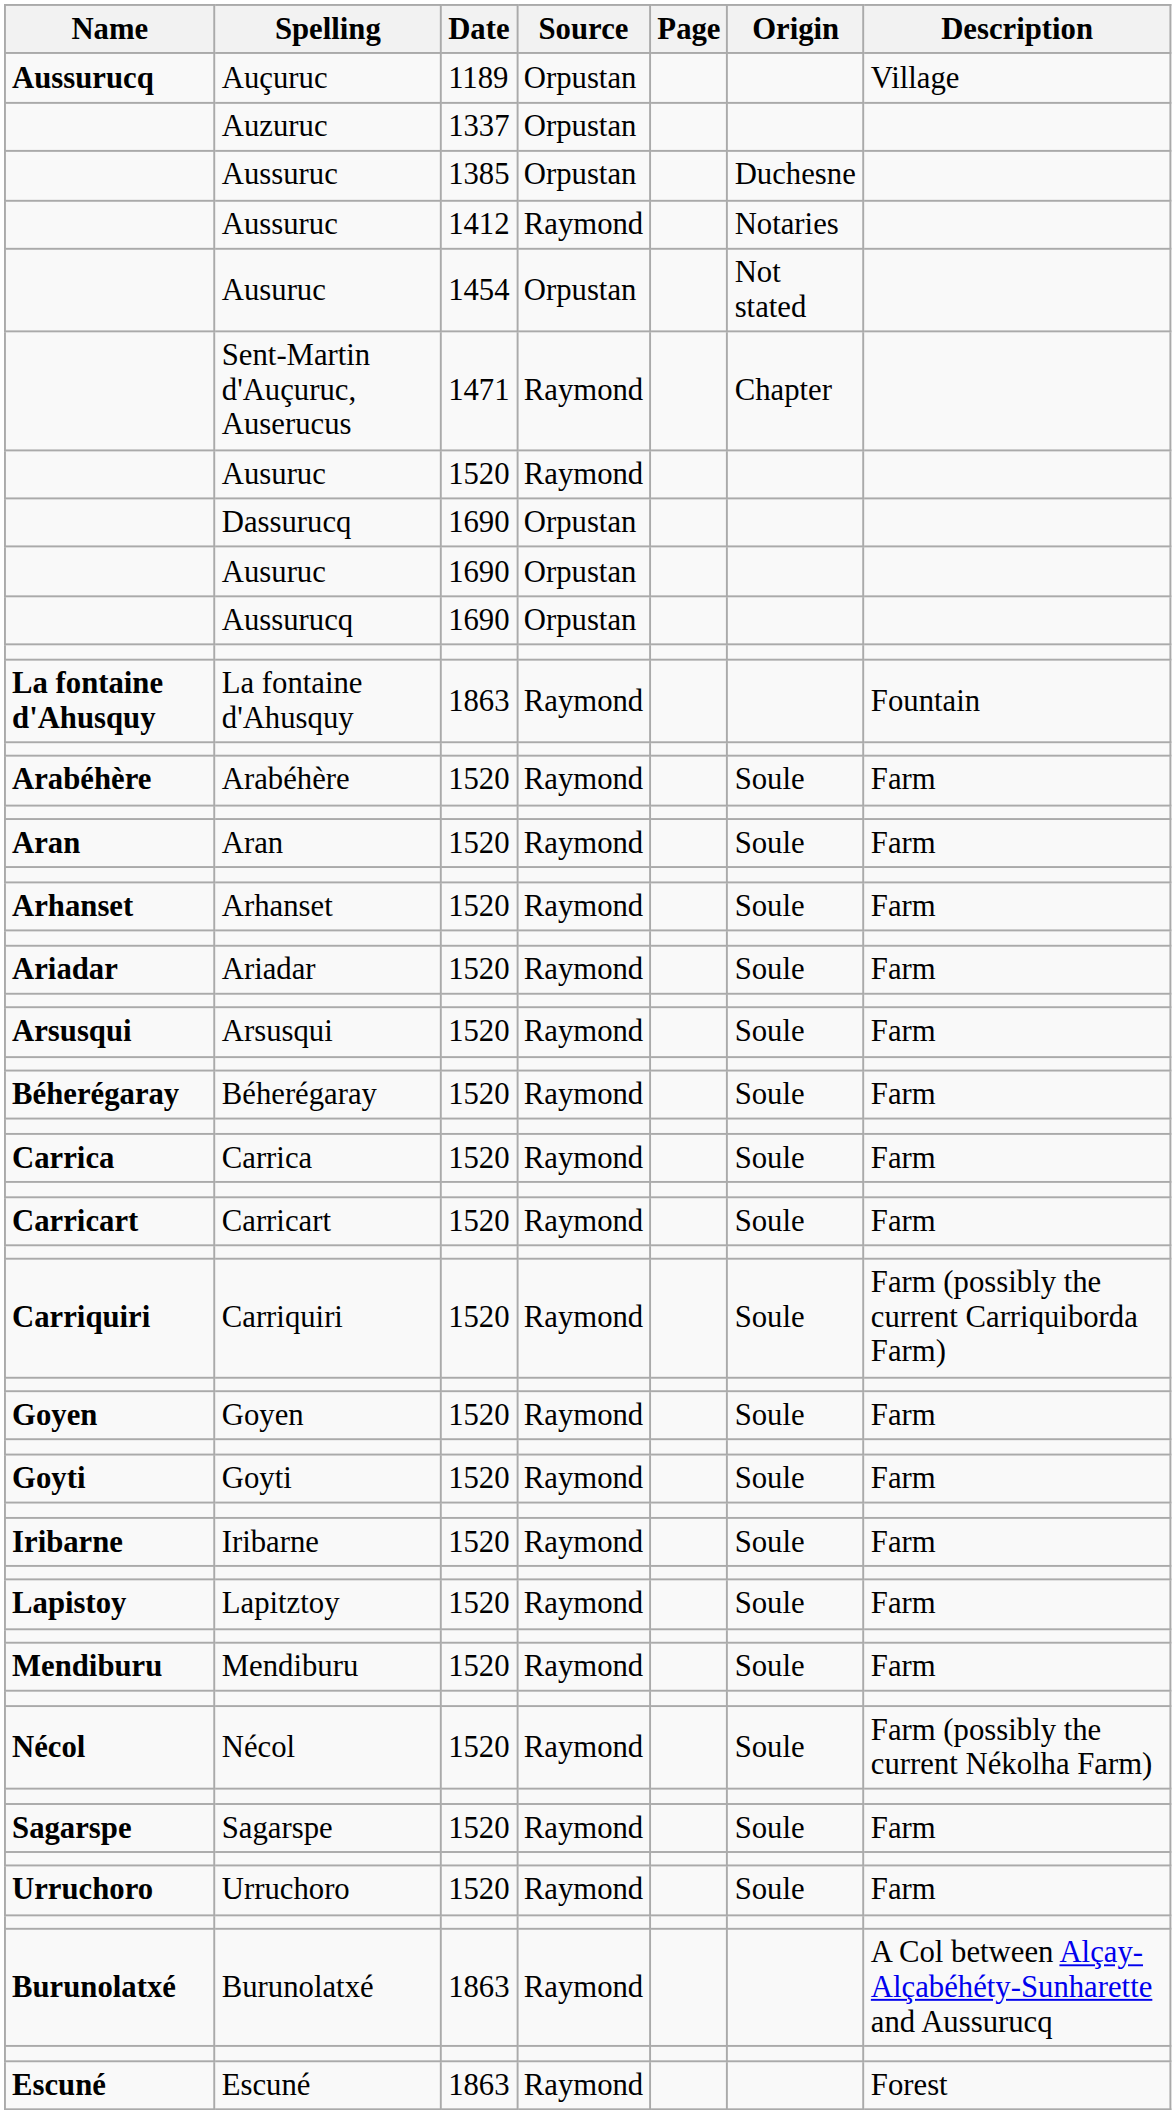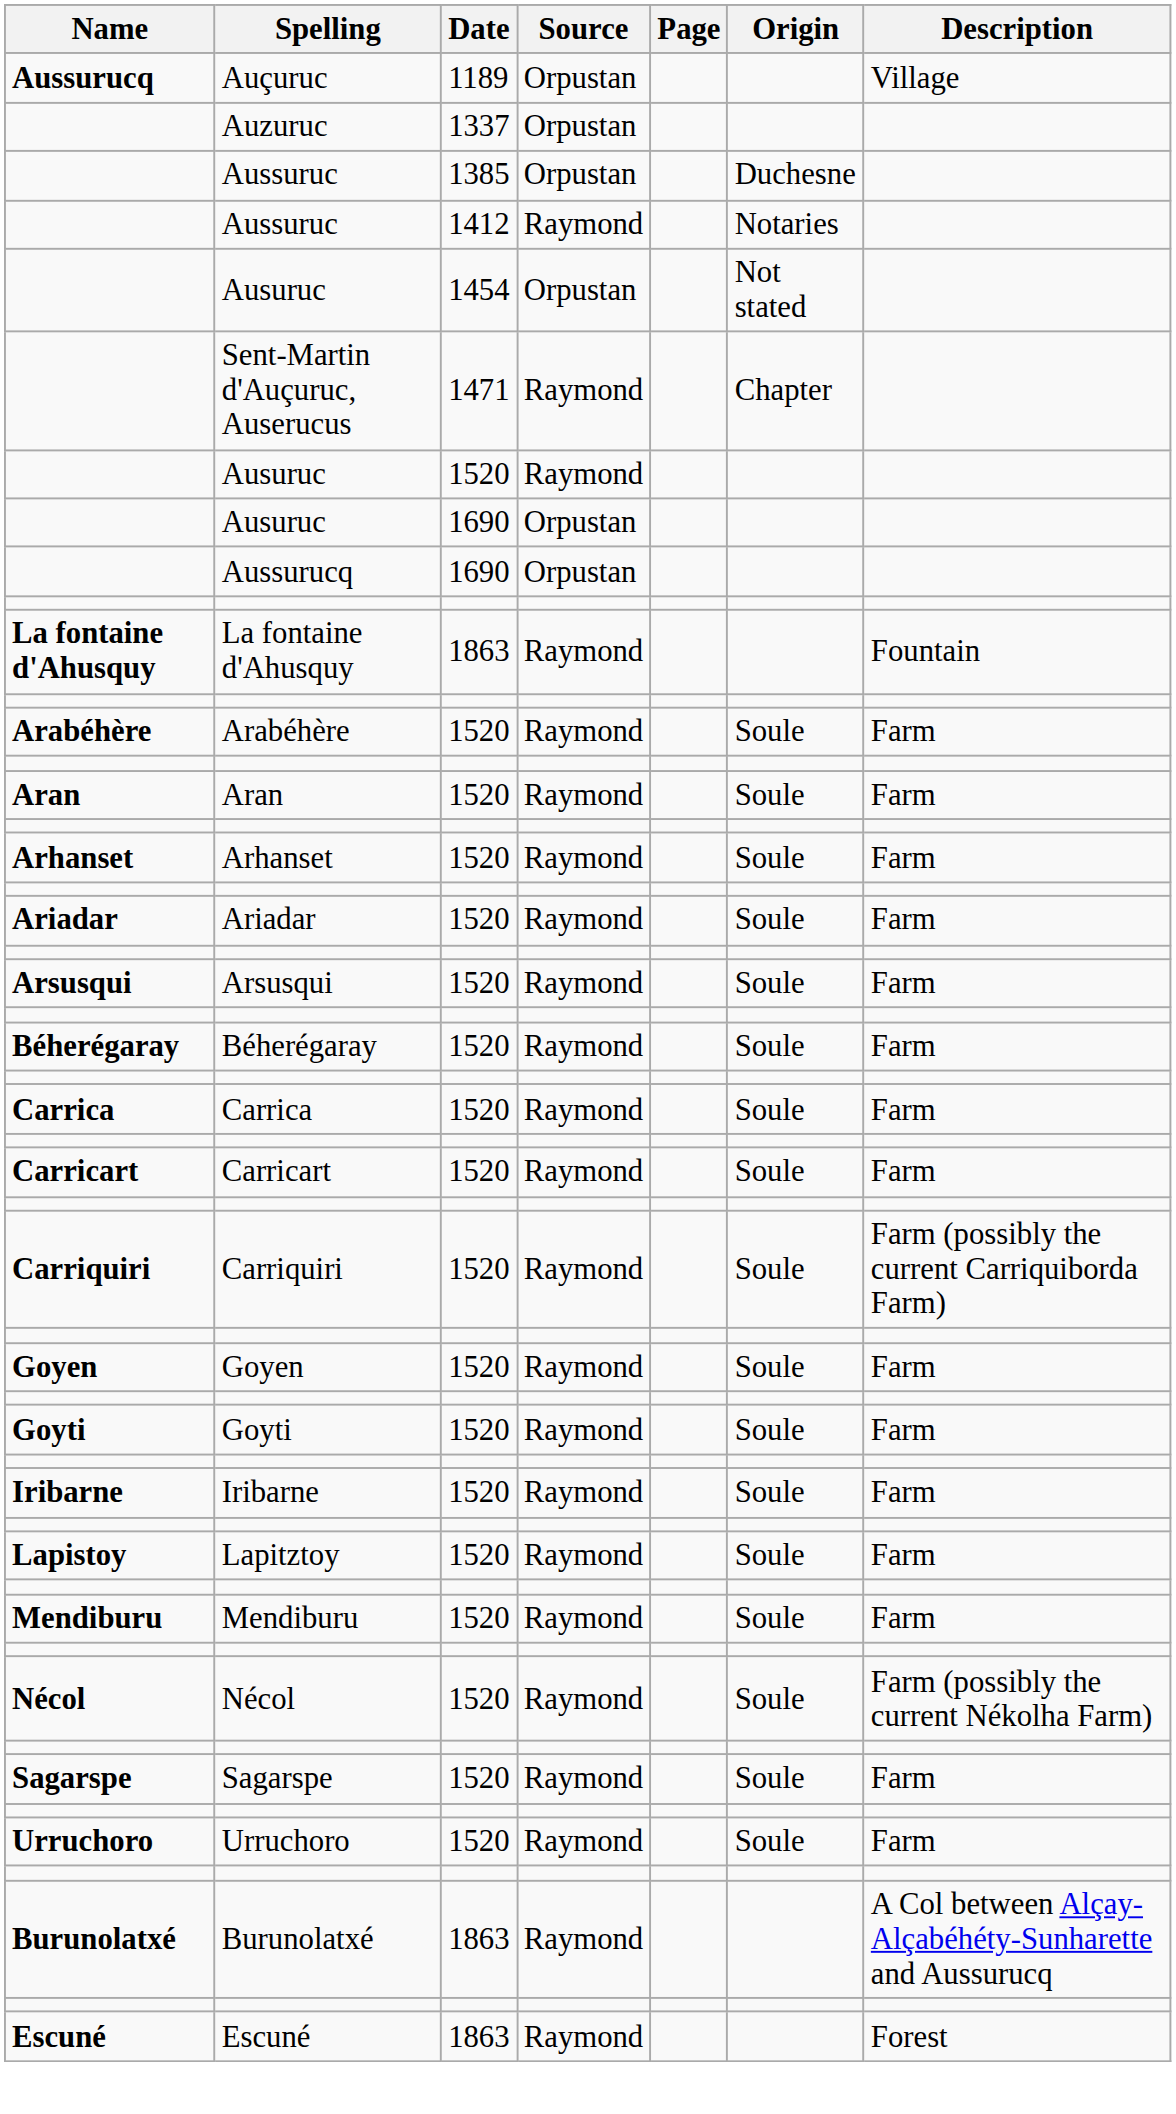 <table class="wikitable">
 <tr>
 <th>Name</th>
 <th>Spelling</th>
 <th>Date</th>
 <th>Source</th>
 <th>Page</th>
 <th>Origin</th>
 <th>Description</th>
 </tr>
 <tr>
 <td><strong>Aussurucq</strong></td>
 <td>Auçuruc</td>
 <td>1189</td>
 <td>Orpustan</td>
 <td></td>
 <td></td>
 <td>Village</td>
 </tr>
 <tr>
 <td></td>
 <td>Auzuruc</td>
 <td>1337</td>
 <td>Orpustan</td>
 <td></td>
 <td></td>
 <td></td>
 </tr>
 <tr>
 <td></td>
 <td>Aussuruc</td>
 <td>1385</td>
 <td>Orpustan</td>
 <td></td>
 <td>Duchesne</td>
 <td></td>
 </tr>
 <tr>
 <td></td>
 <td>Aussuruc</td>
 <td>1412</td>
 <td>Raymond</td>
 <td></td>
 <td>Notaries</td>
 <td></td>
 </tr>
 <tr>
 <td></td>
 <td>Ausuruc</td>
 <td>1454</td>
 <td>Orpustan</td>
 <td></td>
 <td>Not stated</td>
 <td></td>
 </tr>
 <tr>
 <td></td>
 <td>Sent-Martin d'Auçuruc, Auserucus</td>
 <td>1471</td>
 <td>Raymond</td>
 <td></td>
 <td>Chapter</td>
 <td></td>
 </tr>
 <tr>
 <td></td>
 <td>Ausuruc</td>
 <td>1520</td>
 <td>Raymond</td>
-<td></td>
-<td></td>
-<td></td>
-</tr>
-<tr>
-<td></td>
-<td>Dassurucq</td>
-<td>1690</td>
-<td>Orpustan</td>
 <td></td>
 <td></td>
 <td></td>
 </tr>
 <tr>
 <td></td>
 <td>Ausuruc</td>
 <td>1690</td>
 <td>Orpustan</td>
 <td></td>
 <td></td>
 <td></td>
 </tr>
 <tr>
 <td></td>
 <td>Aussurucq</td>
 <td>1690</td>
 <td>Orpustan</td>
 <td></td>
 <td></td>
 <td></td>
 </tr>
 <tr>
 <td></td>
 <td></td>
 <td></td>
 <td></td>
 <td></td>
 <td></td>
 <td></td>
 </tr>
 <tr>
 <td><strong>La fontaine d'Ahusquy</strong></td>
 <td>La fontaine d'Ahusquy</td>
 <td>1863</td>
 <td>Raymond</td>
 <td></td>
 <td></td>
 <td>Fountain</td>
 </tr>
 <tr>
 <td></td>
 <td></td>
 <td></td>
 <td></td>
 <td></td>
 <td></td>
 <td></td>
 </tr>
 <tr>
 <td><strong>Arabéhère</strong></td>
 <td>Arabéhère</td>
 <td>1520</td>
 <td>Raymond</td>
 <td></td>
 <td>Soule</td>
 <td>Farm</td>
 </tr>
 <tr>
 <td></td>
 <td></td>
 <td></td>
 <td></td>
 <td></td>
 <td></td>
 <td></td>
 </tr>
 <tr>
 <td><strong>Aran</strong></td>
 <td>Aran</td>
 <td>1520</td>
 <td>Raymond</td>
 <td></td>
 <td>Soule</td>
 <td>Farm</td>
 </tr>
 <tr>
 <td></td>
 <td></td>
 <td></td>
 <td></td>
 <td></td>
 <td></td>
 <td></td>
 </tr>
 <tr>
 <td><strong>Arhanset</strong></td>
 <td>Arhanset</td>
 <td>1520</td>
 <td>Raymond</td>
 <td></td>
 <td>Soule</td>
 <td>Farm</td>
 </tr>
 <tr>
 <td></td>
 <td></td>
 <td></td>
 <td></td>
 <td></td>
 <td></td>
 <td></td>
 </tr>
 <tr>
 <td><strong>Ariadar</strong></td>
 <td>Ariadar</td>
 <td>1520</td>
 <td>Raymond</td>
 <td></td>
 <td>Soule</td>
 <td>Farm</td>
 </tr>
 <tr>
 <td></td>
 <td></td>
 <td></td>
 <td></td>
 <td></td>
 <td></td>
 <td></td>
 </tr>
 <tr>
 <td><strong>Arsusqui</strong></td>
 <td>Arsusqui</td>
 <td>1520</td>
 <td>Raymond</td>
 <td></td>
 <td>Soule</td>
 <td>Farm</td>
 </tr>
 <tr>
 <td></td>
 <td></td>
 <td></td>
 <td></td>
 <td></td>
 <td></td>
 <td></td>
 </tr>
 <tr>
 <td><strong>Béherégaray</strong></td>
 <td>Béherégaray</td>
 <td>1520</td>
 <td>Raymond</td>
 <td></td>
 <td>Soule</td>
 <td>Farm</td>
 </tr>
 <tr>
 <td></td>
 <td></td>
 <td></td>
 <td></td>
 <td></td>
 <td></td>
 <td></td>
 </tr>
 <tr>
 <td><strong>Carrica</strong></td>
 <td>Carrica</td>
 <td>1520</td>
 <td>Raymond</td>
 <td></td>
 <td>Soule</td>
 <td>Farm</td>
 </tr>
 <tr>
 <td></td>
 <td></td>
 <td></td>
 <td></td>
 <td></td>
 <td></td>
 <td></td>
 </tr>
 <tr>
 <td><strong>Carricart</strong></td>
 <td>Carricart</td>
 <td>1520</td>
 <td>Raymond</td>
 <td></td>
 <td>Soule</td>
 <td>Farm</td>
 </tr>
 <tr>
 <td></td>
 <td></td>
 <td></td>
 <td></td>
 <td></td>
 <td></td>
 <td></td>
 </tr>
 <tr>
 <td><strong>Carriquiri</strong></td>
 <td>Carriquiri</td>
 <td>1520</td>
 <td>Raymond</td>
 <td></td>
 <td>Soule</td>
 <td>Farm (possibly the current Carriquiborda Farm)</td>
 </tr>
 <tr>
 <td></td>
 <td></td>
 <td></td>
 <td></td>
 <td></td>
 <td></td>
 <td></td>
 </tr>
 <tr>
 <td><strong>Goyen</strong></td>
 <td>Goyen</td>
 <td>1520</td>
 <td>Raymond</td>
 <td></td>
 <td>Soule</td>
 <td>Farm</td>
 </tr>
 <tr>
 <td></td>
 <td></td>
 <td></td>
 <td></td>
 <td></td>
 <td></td>
 <td></td>
 </tr>
 <tr>
 <td><strong>Goyti</strong></td>
 <td>Goyti</td>
 <td>1520</td>
 <td>Raymond</td>
 <td></td>
 <td>Soule</td>
 <td>Farm</td>
 </tr>
 <tr>
 <td></td>
 <td></td>
 <td></td>
 <td></td>
 <td></td>
 <td></td>
 <td></td>
 </tr>
 <tr>
 <td><strong>Iribarne</strong></td>
 <td>Iribarne</td>
 <td>1520</td>
 <td>Raymond</td>
 <td></td>
 <td>Soule</td>
 <td>Farm</td>
 </tr>
 <tr>
 <td></td>
 <td></td>
 <td></td>
 <td></td>
 <td></td>
 <td></td>
 <td></td>
 </tr>
 <tr>
 <td><strong>Lapistoy</strong></td>
 <td>Lapitztoy</td>
 <td>1520</td>
 <td>Raymond</td>
 <td></td>
 <td>Soule</td>
 <td>Farm</td>
 </tr>
 <tr>
 <td></td>
 <td></td>
 <td></td>
 <td></td>
 <td></td>
 <td></td>
 <td></td>
 </tr>
 <tr>
 <td><strong>Mendiburu</strong></td>
 <td>Mendiburu</td>
 <td>1520</td>
 <td>Raymond</td>
 <td></td>
 <td>Soule</td>
 <td>Farm</td>
 </tr>
 <tr>
 <td></td>
 <td></td>
 <td></td>
 <td></td>
 <td></td>
 <td></td>
 <td></td>
 </tr>
 <tr>
 <td><strong>Nécol</strong></td>
 <td>Nécol</td>
 <td>1520</td>
 <td>Raymond</td>
 <td></td>
 <td>Soule</td>
 <td>Farm (possibly the current Nékolha Farm)</td>
 </tr>
 <tr>
 <td></td>
 <td></td>
 <td></td>
 <td></td>
 <td></td>
 <td></td>
 <td></td>
 </tr>
 <tr>
 <td><strong>Sagarspe</strong></td>
 <td>Sagarspe</td>
 <td>1520</td>
 <td>Raymond</td>
 <td></td>
 <td>Soule</td>
 <td>Farm</td>
 </tr>
 <tr>
 <td></td>
 <td></td>
 <td></td>
 <td></td>
 <td></td>
 <td></td>
 <td></td>
 </tr>
 <tr>
 <td><strong>Urruchoro</strong></td>
 <td>Urruchoro</td>
 <td>1520</td>
 <td>Raymond</td>
 <td></td>
 <td>Soule</td>
 <td>Farm</td>
 </tr>
 <tr>
 <td></td>
 <td></td>
 <td></td>
 <td></td>
 <td></td>
 <td></td>
 <td></td>
 </tr>
 <tr>
 <td><strong>Burunolatxé</strong></td>
 <td>Burunolatxé</td>
 <td>1863</td>
 <td>Raymond</td>
 <td></td>
 <td></td>
 <td>A Col between <a href='#'>Alçay-Alçabéhéty-Sunharette</a> and Aussurucq</td>
 </tr>
 <tr>
 <td></td>
 <td></td>
 <td></td>
 <td></td>
 <td></td>
 <td></td>
 <td></td>
 </tr>
 <tr>
 <td><strong>Escuné</strong></td>
 <td>Escuné</td>
 <td>1863</td>
 <td>Raymond</td>
 <td></td>
 <td></td>
 <td>Forest</td>
 </tr>
 </table>
